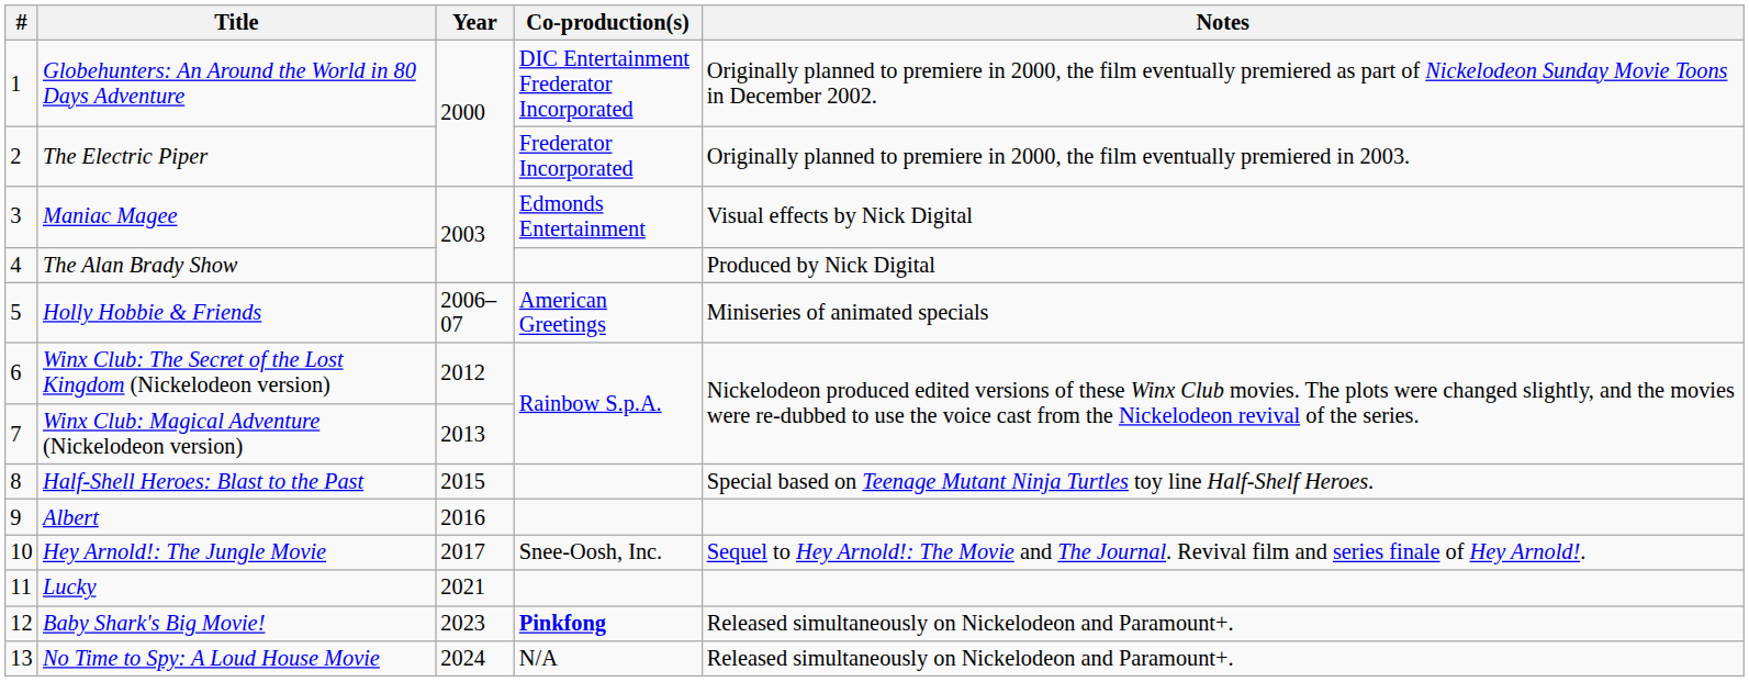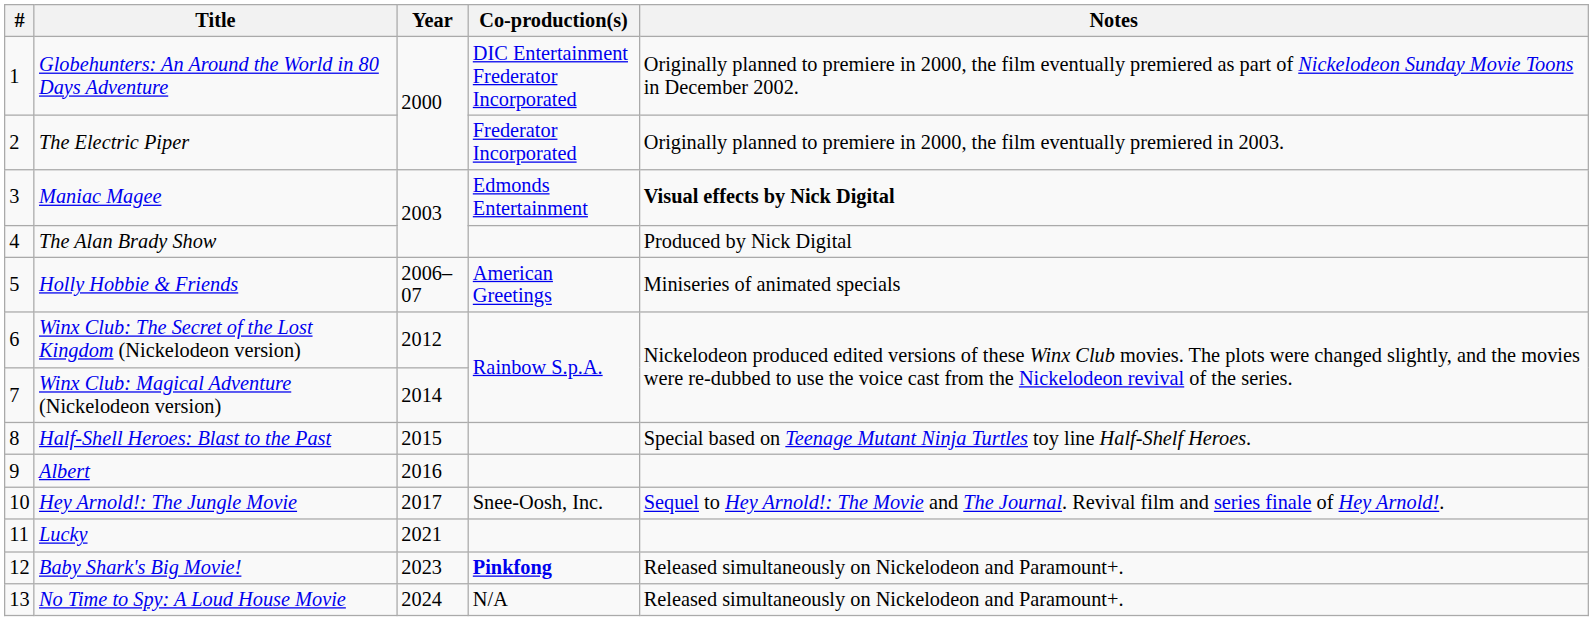 <table class="wikitable sortable">
 <tr>
 <th>#</th>
 <th>Title</th>
 <th>Year</th>
 <th>Co-production(s)</th>
 <th>Notes</th>
 </tr>
 <tr>
 <td>1</td>
 <td><em><a href='#'>Globehunters: An Around the World in 80 Days Adventure</a></em></td>
 <td rowspan="2">2000</td>
 <td><a href='#'>DIC Entertainment</a><br><a href='#'>Frederator Incorporated</a></td>
 <td>Originally planned to premiere in 2000, the film eventually premiered as part of <em><a href='#'>Nickelodeon Sunday Movie Toons</a></em> in December 2002.</td>
 </tr>
 <tr>
 <td>2</td>
 <td><em>The Electric Piper</em></td>
 <td><a href='#'>Frederator Incorporated</a></td>
 <td>Originally planned to premiere in 2000, the film eventually premiered in 2003.</td>
 </tr>
 <tr>
 <td>3</td>
 <td><em><a href='#'>Maniac Magee</a></em></td>
 <td rowspan="2">2003</td>
 <td><a href='#'>Edmonds Entertainment</a></td>
-<td>Visual effects by Nick Digital</td>
+<td><strong>Visual effects by Nick Digital</strong></td>
 </tr>
 <tr>
 <td>4</td>
 <td><em>The Alan Brady Show</em></td>
 <td></td>
 <td>Produced by Nick Digital</td>
 </tr>
 <tr>
 <td>5</td>
 <td><em><a href='#'>Holly Hobbie & Friends</a></em></td>
 <td>2006–07</td>
 <td><a href='#'>American Greetings</a></td>
 <td>Miniseries of animated specials</td>
 </tr>
 <tr>
 <td>6</td>
 <td><em><a href='#'>Winx Club: The Secret of the Lost Kingdom</a></em> (Nickelodeon version)</td>
 <td>2012</td>
 <td rowspan="2"><a href='#'>Rainbow S.p.A.</a></td>
 <td rowspan="2">Nickelodeon produced edited versions of these <em>Winx Club</em> movies. The plots were changed slightly, and the movies were re-dubbed to use the voice cast from the <a href='#'>Nickelodeon revival</a> of the series.</td>
 </tr>
 <tr>
 <td>7</td>
 <td><em><a href='#'>Winx Club: Magical Adventure</a></em> (Nickelodeon version)</td>
-<td>2013</td>
+<td>2014</td>
 </tr>
 <tr>
 <td>8</td>
 <td><em><a href='#'>Half-Shell Heroes: Blast to the Past</a></em></td>
 <td>2015</td>
 <td></td>
 <td>Special based on <em><a href='#'>Teenage Mutant Ninja Turtles</a></em> toy line <em>Half-Shelf Heroes</em>.</td>
 </tr>
 <tr>
 <td>9</td>
 <td><em><a href='#'>Albert</a></em></td>
 <td>2016</td>
 <td></td>
 <td></td>
 </tr>
 <tr>
 <td>10</td>
 <td><em><a href='#'>Hey Arnold!: The Jungle Movie</a></em></td>
 <td>2017</td>
 <td>Snee-Oosh, Inc.</td>
 <td><a href='#'>Sequel</a> to <em><a href='#'>Hey Arnold!: The Movie</a></em> and <em><a href='#'>The Journal</a></em>. Revival film and <a href='#'>series finale</a> of <em><a href='#'>Hey Arnold!</a></em>.</td>
 </tr>
 <tr>
 <td>11</td>
 <td><em><a href='#'>Lucky</a></em></td>
 <td>2021</td>
 <td></td>
 <td></td>
 </tr>
 <tr>
 <td>12</td>
 <td><em><a href='#'>Baby Shark's Big Movie!</a></em></td>
 <td>2023</td>
 <td><strong><a href='#'>Pinkfong</a></strong></td>
 <td>Released simultaneously on Nickelodeon and Paramount+.</td>
 </tr>
 <tr>
 <td>13</td>
 <td><em><a href='#'>No Time to Spy: A Loud House Movie</a></em></td>
 <td>2024</td>
 <td>N/A</td>
 <td>Released simultaneously on Nickelodeon and Paramount+.</td>
 </tr>
 </table>
